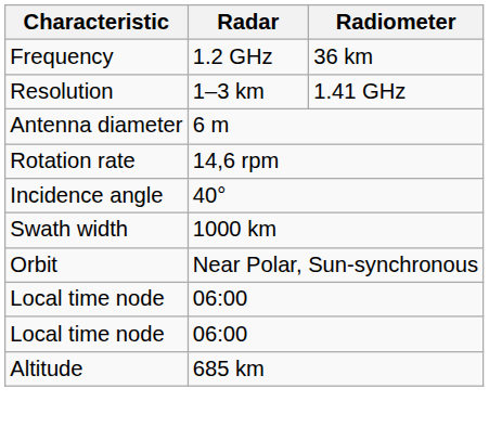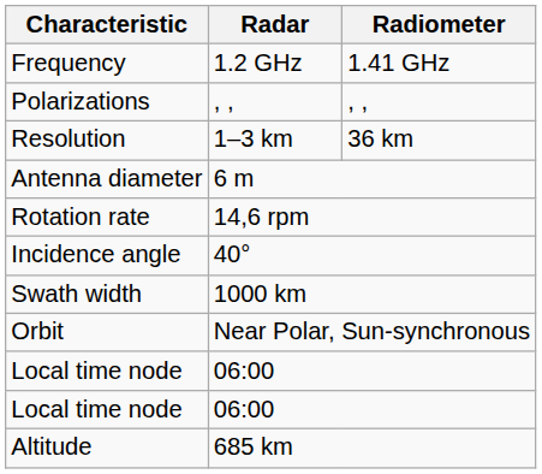 <table class="wikitable">
 <tr>
 <th>Characteristic</th>
 <th>Radar</th>
 <th>Radiometer</th>
 </tr>
 <tr>
 <td>Frequency</td>
 <td>1.2 GHz</td>
-<td>36 km</td>
+<td>1.41 GHz</td>
+</tr>
+<tr>
+<td>Polarizations</td>
+<td>, , </td>
+<td>, , </td>
 </tr>
 <tr>
 <td>Resolution</td>
 <td>1–3 km</td>
-<td>1.41 GHz</td>
+<td>36 km</td>
 </tr>
 <tr>
 <td>Antenna diameter</td>
 <td colspan=2>6 m</td>
 </tr>
 <tr>
 <td>Rotation rate</td>
 <td colspan=2>14,6 rpm</td>
 </tr>
 <tr>
 <td>Incidence angle</td>
 <td colspan=2>40°</td>
 </tr>
 <tr>
 <td>Swath width</td>
 <td colspan=2>1000 km</td>
 </tr>
 <tr>
 <td>Orbit</td>
 <td colspan=2>Near Polar, Sun-synchronous</td>
 </tr>
 <tr>
 <td>Local time  node</td>
 <td colspan=2>06:00 </td>
 </tr>
 <tr>
 <td>Local time  node</td>
 <td colspan=2>06:00 </td>
 </tr>
 <tr>
 <td>Altitude</td>
 <td colspan=2>685 km</td>
 </tr>
 </table>
